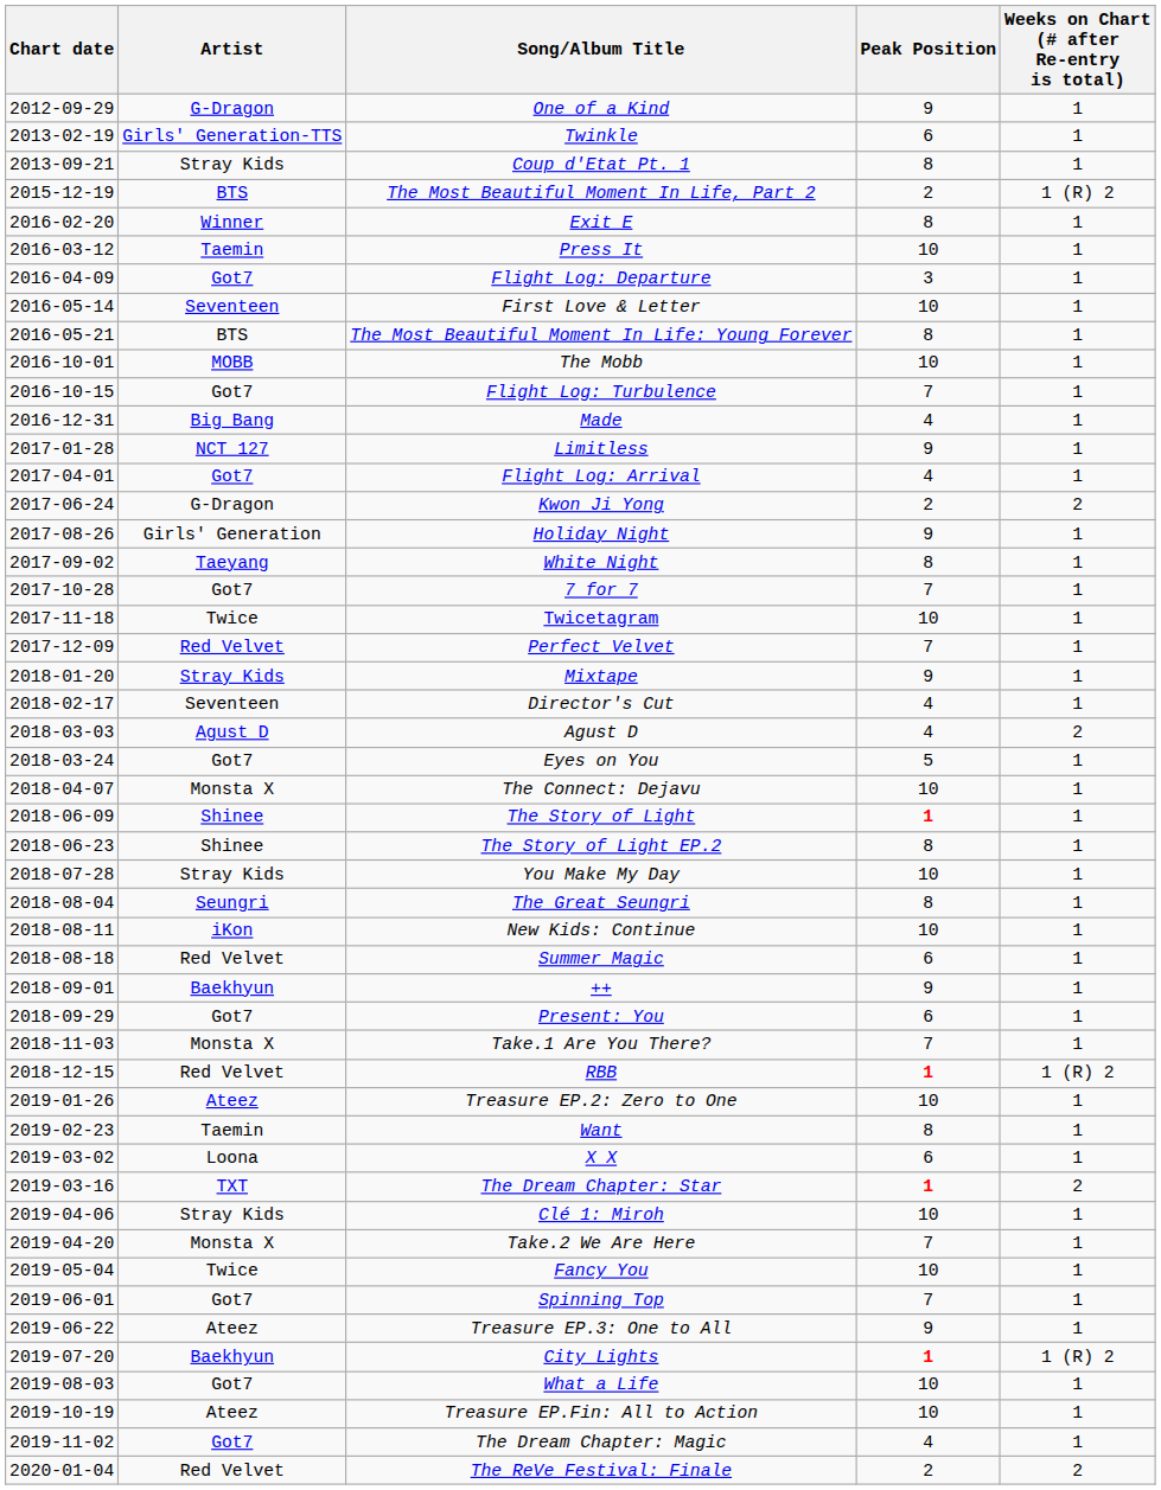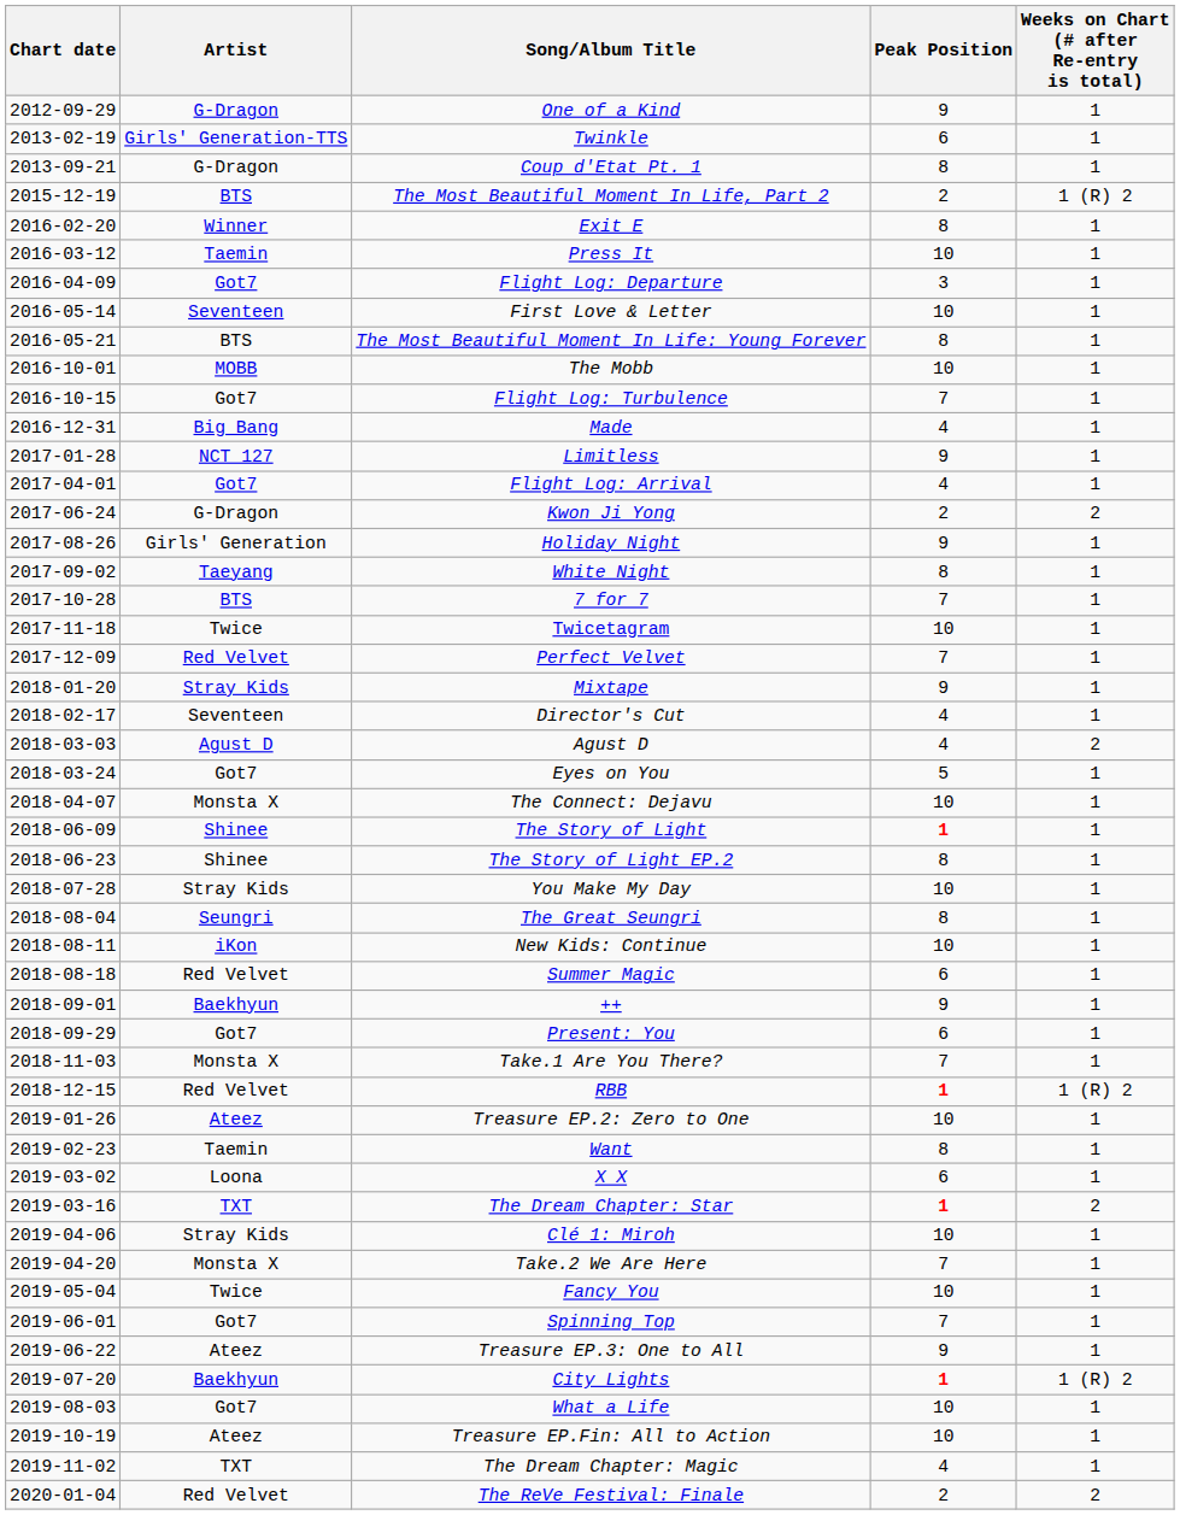 <table class="wikitable sortable" style="text-align:center">
 <tr>
 <th>Chart date</th>
 <th>Artist</th>
 <th>Song/Album Title</th>
 <th>Peak Position</th>
 <th>Weeks on Chart<br>(# after<br>Re-entry<br>is total)</th>
 </tr>
 <tr>
 <td>2012-09-29</td>
 <td><a href='#'>G-Dragon</a></td>
 <td><em><a href='#'>One of a Kind</a></em></td>
 <td>9</td>
 <td>1</td>
 </tr>
 <tr>
 <td>2013-02-19</td>
 <td><a href='#'>Girls' Generation-TTS</a></td>
 <td><em><a href='#'>Twinkle</a></em></td>
 <td>6</td>
 <td>1</td>
 </tr>
 <tr>
 <td>2013-09-21</td>
-<td>Stray Kids</td>
+<td>G-Dragon</td>
 <td><em><a href='#'>Coup d'Etat Pt. 1</a></em></td>
 <td>8</td>
 <td>1</td>
 </tr>
 <tr>
 <td>2015-12-19</td>
 <td><a href='#'>BTS</a></td>
 <td><em><a href='#'>The Most Beautiful Moment In Life, Part 2</a></em></td>
 <td>2</td>
 <td>1 (R) 2</td>
 </tr>
 <tr>
 <td>2016-02-20</td>
 <td><a href='#'>Winner</a></td>
 <td><em><a href='#'>Exit E</a></em></td>
 <td>8</td>
 <td>1</td>
 </tr>
 <tr>
 <td>2016-03-12</td>
 <td><a href='#'>Taemin</a></td>
 <td><em><a href='#'>Press It</a></em></td>
 <td>10</td>
 <td>1</td>
 </tr>
 <tr>
 <td>2016-04-09</td>
 <td><a href='#'>Got7</a></td>
 <td><em><a href='#'>Flight Log: Departure</a></em></td>
 <td>3</td>
 <td>1</td>
 </tr>
 <tr>
 <td>2016-05-14</td>
 <td><a href='#'>Seventeen</a></td>
 <td><em>First Love & Letter</em></td>
 <td>10</td>
 <td>1</td>
 </tr>
 <tr>
 <td>2016-05-21</td>
 <td>BTS</td>
 <td><em><a href='#'>The Most Beautiful Moment In Life: Young Forever</a></em></td>
 <td>8</td>
 <td>1</td>
 </tr>
 <tr>
 <td>2016-10-01</td>
 <td><a href='#'>MOBB</a></td>
 <td><em>The Mobb</em></td>
 <td>10</td>
 <td>1</td>
 </tr>
 <tr>
 <td>2016-10-15</td>
 <td>Got7</td>
 <td><em><a href='#'>Flight Log: Turbulence</a></em></td>
 <td>7</td>
 <td>1</td>
 </tr>
 <tr>
 <td>2016-12-31</td>
 <td><a href='#'>Big Bang</a></td>
 <td><em><a href='#'>Made</a></em></td>
 <td>4</td>
 <td>1</td>
 </tr>
 <tr>
 <td>2017-01-28</td>
 <td><a href='#'>NCT 127</a></td>
 <td><em><a href='#'>Limitless</a></em></td>
 <td>9</td>
 <td>1</td>
 </tr>
 <tr>
 <td>2017-04-01</td>
 <td><a href='#'>Got7</a></td>
 <td><em><a href='#'>Flight Log: Arrival</a></em></td>
 <td>4</td>
 <td>1</td>
 </tr>
 <tr>
 <td>2017-06-24</td>
 <td>G-Dragon</td>
 <td><em><a href='#'>Kwon Ji Yong</a></em></td>
 <td>2</td>
 <td>2</td>
 </tr>
 <tr>
 <td>2017-08-26</td>
 <td>Girls' Generation</td>
 <td><em><a href='#'>Holiday Night</a></em></td>
 <td>9</td>
 <td>1</td>
 </tr>
 <tr>
 <td>2017-09-02</td>
 <td><a href='#'>Taeyang</a></td>
 <td><em><a href='#'>White Night</a></em></td>
 <td>8</td>
 <td>1</td>
 </tr>
 <tr>
 <td>2017-10-28</td>
-<td>Got7</td>
+<td><a href='#'>BTS</a></td>
 <td><em><a href='#'>7 for 7</a></em></td>
 <td>7</td>
 <td>1</td>
 </tr>
 <tr>
 <td>2017-11-18</td>
 <td>Twice</td>
 <td><a href='#'>Twicetagram</a></td>
 <td>10</td>
 <td>1</td>
 </tr>
 <tr>
 <td>2017-12-09</td>
 <td><a href='#'>Red Velvet</a></td>
 <td><em><a href='#'>Perfect Velvet</a></em></td>
 <td>7</td>
 <td>1</td>
 </tr>
 <tr>
 <td>2018-01-20</td>
 <td><a href='#'>Stray Kids</a></td>
 <td><em><a href='#'>Mixtape</a></em></td>
 <td>9</td>
 <td>1</td>
 </tr>
 <tr>
 <td>2018-02-17</td>
 <td>Seventeen</td>
 <td><em>Director's Cut</em></td>
 <td>4</td>
 <td>1</td>
 </tr>
 <tr>
 <td>2018-03-03</td>
 <td><a href='#'>Agust D</a></td>
 <td><em>Agust D</em></td>
 <td>4</td>
 <td>2</td>
 </tr>
 <tr>
 <td>2018-03-24</td>
 <td>Got7</td>
 <td><em>Eyes on You</em></td>
 <td>5</td>
 <td>1</td>
 </tr>
 <tr>
 <td>2018-04-07</td>
 <td>Monsta X</td>
 <td><em>The Connect: Dejavu</em></td>
 <td>10</td>
 <td>1</td>
 </tr>
 <tr>
 <td>2018-06-09</td>
 <td><a href='#'>Shinee</a></td>
 <td><em><a href='#'>The Story of Light</a></em></td>
 <td style="color:red"><strong>1</strong></td>
 <td>1</td>
 </tr>
 <tr>
 <td>2018-06-23</td>
 <td>Shinee</td>
 <td><em><a href='#'>The Story of Light EP.2</a></em></td>
 <td>8</td>
 <td>1</td>
 </tr>
 <tr>
 <td>2018-07-28</td>
 <td>Stray Kids</td>
 <td><em>You Make My Day</em></td>
 <td>10</td>
 <td>1</td>
 </tr>
 <tr>
 <td>2018-08-04</td>
 <td><a href='#'>Seungri</a></td>
 <td><em><a href='#'>The Great Seungri</a></em></td>
 <td>8</td>
 <td>1</td>
 </tr>
 <tr>
 <td>2018-08-11</td>
 <td><a href='#'>iKon</a></td>
 <td><em>New Kids: Continue</em></td>
 <td>10</td>
 <td>1</td>
 </tr>
 <tr>
 <td>2018-08-18</td>
 <td>Red Velvet</td>
 <td><em><a href='#'>Summer Magic</a></em></td>
 <td>6</td>
 <td>1</td>
 </tr>
 <tr>
 <td>2018-09-01</td>
 <td><a href='#'>Baekhyun</a></td>
 <td><em><a href='#'>++</a></em></td>
 <td>9</td>
 <td>1</td>
 </tr>
 <tr>
 <td>2018-09-29</td>
 <td>Got7</td>
 <td><em><a href='#'>Present: You</a></em></td>
 <td>6</td>
 <td>1</td>
 </tr>
 <tr>
 <td>2018-11-03</td>
 <td>Monsta X</td>
 <td><em>Take.1 Are You There?</em></td>
 <td>7</td>
 <td>1</td>
 </tr>
 <tr>
 <td>2018-12-15</td>
 <td>Red Velvet</td>
 <td><em><a href='#'>RBB</a></em></td>
 <td style="color:red"><strong>1</strong></td>
 <td>1 (R) 2</td>
 </tr>
 <tr>
 <td>2019-01-26</td>
 <td><a href='#'>Ateez</a></td>
 <td><em>Treasure EP.2: Zero to One</em></td>
 <td>10</td>
 <td>1</td>
 </tr>
 <tr>
 <td>2019-02-23</td>
 <td>Taemin</td>
 <td><em><a href='#'>Want</a></em></td>
 <td>8</td>
 <td>1</td>
 </tr>
 <tr>
 <td>2019-03-02</td>
 <td>Loona</td>
 <td><em><a href='#'>X X</a></em></td>
 <td>6</td>
 <td>1</td>
 </tr>
 <tr>
 <td>2019-03-16</td>
 <td><a href='#'>TXT</a></td>
 <td><em><a href='#'>The Dream Chapter: Star</a></em></td>
 <td style="color:red"><strong>1</strong></td>
 <td>2</td>
 </tr>
 <tr>
 <td>2019-04-06</td>
 <td>Stray Kids</td>
 <td><em><a href='#'>Clé 1: Miroh</a></em></td>
 <td>10</td>
 <td>1</td>
 </tr>
 <tr>
 <td>2019-04-20</td>
 <td>Monsta X</td>
 <td><em>Take.2 We Are Here</em></td>
 <td>7</td>
 <td>1</td>
 </tr>
 <tr>
 <td>2019-05-04</td>
 <td>Twice</td>
 <td><em><a href='#'>Fancy You</a></em></td>
 <td>10</td>
 <td>1</td>
 </tr>
 <tr>
 <td>2019-06-01</td>
 <td>Got7</td>
 <td><em><a href='#'>Spinning Top</a></em></td>
 <td>7</td>
 <td>1</td>
 </tr>
 <tr>
 <td>2019-06-22</td>
 <td>Ateez</td>
 <td><em>Treasure EP.3: One to All</em></td>
 <td>9</td>
 <td>1</td>
 </tr>
 <tr>
 <td>2019-07-20</td>
 <td><a href='#'>Baekhyun</a></td>
 <td><em><a href='#'>City Lights</a></em></td>
 <td style="color:red"><strong>1</strong></td>
 <td>1 (R) 2</td>
 </tr>
 <tr>
 <td>2019-08-03</td>
 <td>Got7</td>
 <td><em><a href='#'>What a Life</a></em></td>
 <td>10</td>
 <td>1</td>
 </tr>
 <tr>
 <td>2019-10-19</td>
 <td>Ateez</td>
 <td><em>Treasure EP.Fin: All to Action</em></td>
 <td>10</td>
 <td>1</td>
 </tr>
 <tr>
 <td>2019-11-02</td>
-<td><a href='#'>Got7</a></td>
+<td>TXT</td>
 <td><em>The Dream Chapter: Magic</em></td>
 <td>4</td>
 <td>1</td>
 </tr>
 <tr>
 <td>2020-01-04</td>
 <td>Red Velvet</td>
 <td><em><a href='#'>The ReVe Festival: Finale</a></em></td>
 <td>2</td>
 <td>2</td>
 </tr>
 </table>
